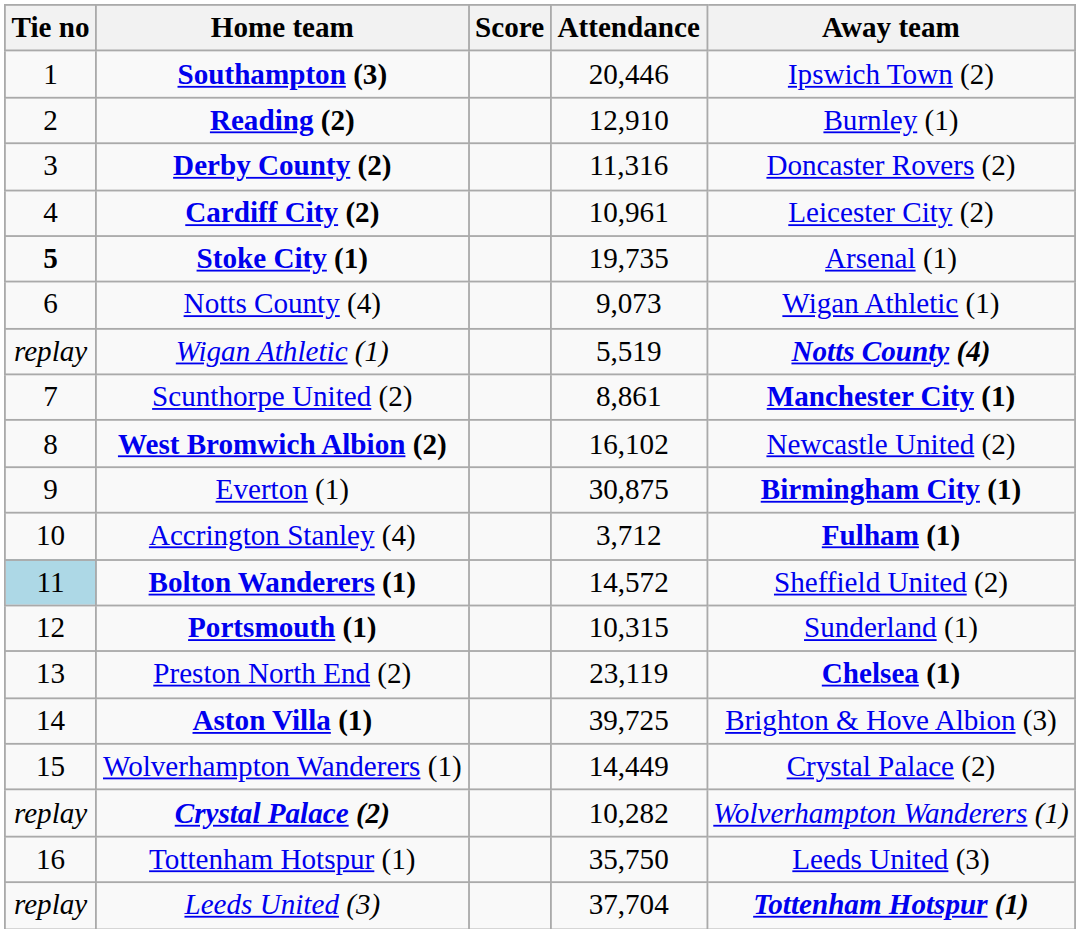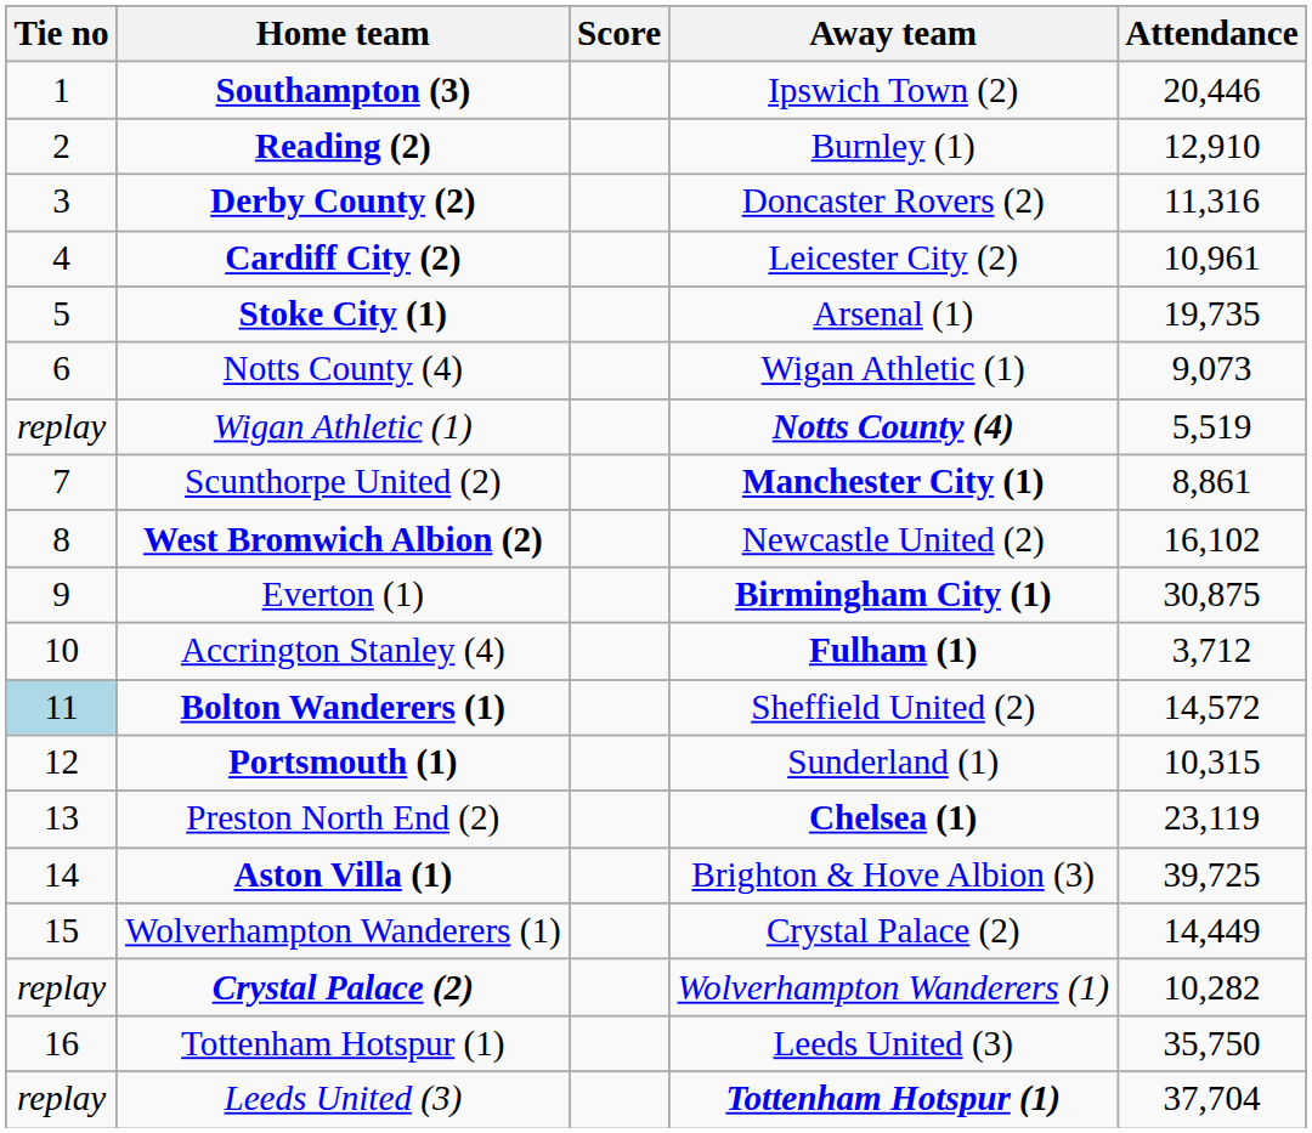 <table class="wikitable" style="text-align: center">
 <tr>
 <th>Tie no</th>
 <th>Home team</th>
 <th>Score</th>
+<th>Away team</th>
 <th>Attendance</th>
-<th>Away team</th>
 </tr>
 <tr>
 <td>1</td>
 <td><strong><a href='#'>Southampton</a> (3)</strong></td>
 <td></td>
+<td><a href='#'>Ipswich Town</a> (2)</td>
 <td>20,446</td>
-<td><a href='#'>Ipswich Town</a> (2)</td>
 </tr>
 <tr>
 <td>2</td>
 <td><strong><a href='#'>Reading</a> (2)</strong></td>
 <td></td>
+<td><a href='#'>Burnley</a> (1)</td>
 <td>12,910</td>
-<td><a href='#'>Burnley</a> (1)</td>
 </tr>
 <tr>
 <td>3</td>
 <td><strong><a href='#'>Derby County</a> (2)</strong></td>
 <td></td>
+<td><a href='#'>Doncaster Rovers</a> (2)</td>
 <td>11,316</td>
-<td><a href='#'>Doncaster Rovers</a> (2)</td>
 </tr>
 <tr>
 <td>4</td>
 <td><strong><a href='#'>Cardiff City</a> (2)</strong></td>
 <td></td>
+<td><a href='#'>Leicester City</a> (2)</td>
 <td>10,961</td>
-<td><a href='#'>Leicester City</a> (2)</td>
 </tr>
 <tr>
-<td><strong>5</strong></td>
+<td>5</td>
 <td><strong><a href='#'>Stoke City</a> (1)</strong></td>
 <td></td>
+<td><a href='#'>Arsenal</a> (1)</td>
 <td>19,735</td>
-<td><a href='#'>Arsenal</a> (1)</td>
 </tr>
 <tr>
 <td>6</td>
 <td><a href='#'>Notts County</a> (4)</td>
 <td></td>
+<td><a href='#'>Wigan Athletic</a> (1)</td>
 <td>9,073</td>
-<td><a href='#'>Wigan Athletic</a> (1)</td>
 </tr>
 <tr>
 <td><em>replay</em></td>
 <td><em><a href='#'>Wigan Athletic</a> (1)</em></td>
 <td></td>
+<td><strong><em><a href='#'>Notts County</a> (4)</em></strong></td>
 <td>5,519</td>
-<td><strong><em><a href='#'>Notts County</a> (4)</em></strong></td>
 </tr>
 <tr>
 <td>7</td>
 <td><a href='#'>Scunthorpe United</a> (2)</td>
 <td></td>
+<td><strong><a href='#'>Manchester City</a> (1)</strong></td>
 <td>8,861</td>
-<td><strong><a href='#'>Manchester City</a> (1)</strong></td>
 </tr>
 <tr>
 <td>8</td>
 <td><strong><a href='#'>West Bromwich Albion</a> (2)</strong></td>
 <td></td>
+<td><a href='#'>Newcastle United</a> (2)</td>
 <td>16,102</td>
-<td><a href='#'>Newcastle United</a> (2)</td>
 </tr>
 <tr>
 <td>9</td>
 <td><a href='#'>Everton</a> (1)</td>
 <td></td>
+<td><strong><a href='#'>Birmingham City</a> (1)</strong></td>
 <td>30,875</td>
-<td><strong><a href='#'>Birmingham City</a> (1)</strong></td>
 </tr>
 <tr>
 <td>10</td>
 <td><a href='#'>Accrington Stanley</a> (4)</td>
 <td></td>
+<td><strong><a href='#'>Fulham</a> (1)</strong></td>
 <td>3,712</td>
-<td><strong><a href='#'>Fulham</a> (1)</strong></td>
 </tr>
 <tr>
 <td style="background: lightblue;">11</td>
 <td><strong><a href='#'>Bolton Wanderers</a> (1)</strong></td>
 <td></td>
+<td><a href='#'>Sheffield United</a> (2)</td>
 <td>14,572</td>
-<td><a href='#'>Sheffield United</a> (2)</td>
 </tr>
 <tr>
 <td>12</td>
 <td><strong><a href='#'>Portsmouth</a> (1)</strong></td>
 <td></td>
+<td><a href='#'>Sunderland</a> (1)</td>
 <td>10,315</td>
-<td><a href='#'>Sunderland</a> (1)</td>
 </tr>
 <tr>
 <td>13</td>
 <td><a href='#'>Preston North End</a> (2)</td>
 <td></td>
+<td><strong><a href='#'>Chelsea</a> (1)</strong></td>
 <td>23,119</td>
-<td><strong><a href='#'>Chelsea</a> (1)</strong></td>
 </tr>
 <tr>
 <td>14</td>
 <td><strong><a href='#'>Aston Villa</a> (1)</strong></td>
 <td></td>
+<td><a href='#'>Brighton & Hove Albion</a> (3)</td>
 <td>39,725</td>
-<td><a href='#'>Brighton & Hove Albion</a> (3)</td>
 </tr>
 <tr>
 <td>15</td>
 <td><a href='#'>Wolverhampton Wanderers</a> (1)</td>
 <td></td>
+<td><a href='#'>Crystal Palace</a> (2)</td>
 <td>14,449</td>
-<td><a href='#'>Crystal Palace</a> (2)</td>
 </tr>
 <tr>
 <td><em>replay</em></td>
 <td><strong><em><a href='#'>Crystal Palace</a> (2)</em></strong></td>
 <td></td>
+<td><em><a href='#'>Wolverhampton Wanderers</a> (1)</em></td>
 <td>10,282</td>
-<td><em><a href='#'>Wolverhampton Wanderers</a> (1)</em></td>
 </tr>
 <tr>
 <td>16</td>
 <td><a href='#'>Tottenham Hotspur</a> (1)</td>
 <td></td>
+<td><a href='#'>Leeds United</a> (3)</td>
 <td>35,750</td>
-<td><a href='#'>Leeds United</a> (3)</td>
 </tr>
 <tr>
 <td><em>replay</em></td>
 <td><em><a href='#'>Leeds United</a> (3)</em></td>
 <td></td>
+<td><strong><em><a href='#'>Tottenham Hotspur</a> (1)</em></strong></td>
 <td>37,704</td>
-<td><strong><em><a href='#'>Tottenham Hotspur</a> (1)</em></strong></td>
 </tr>
 </table>
